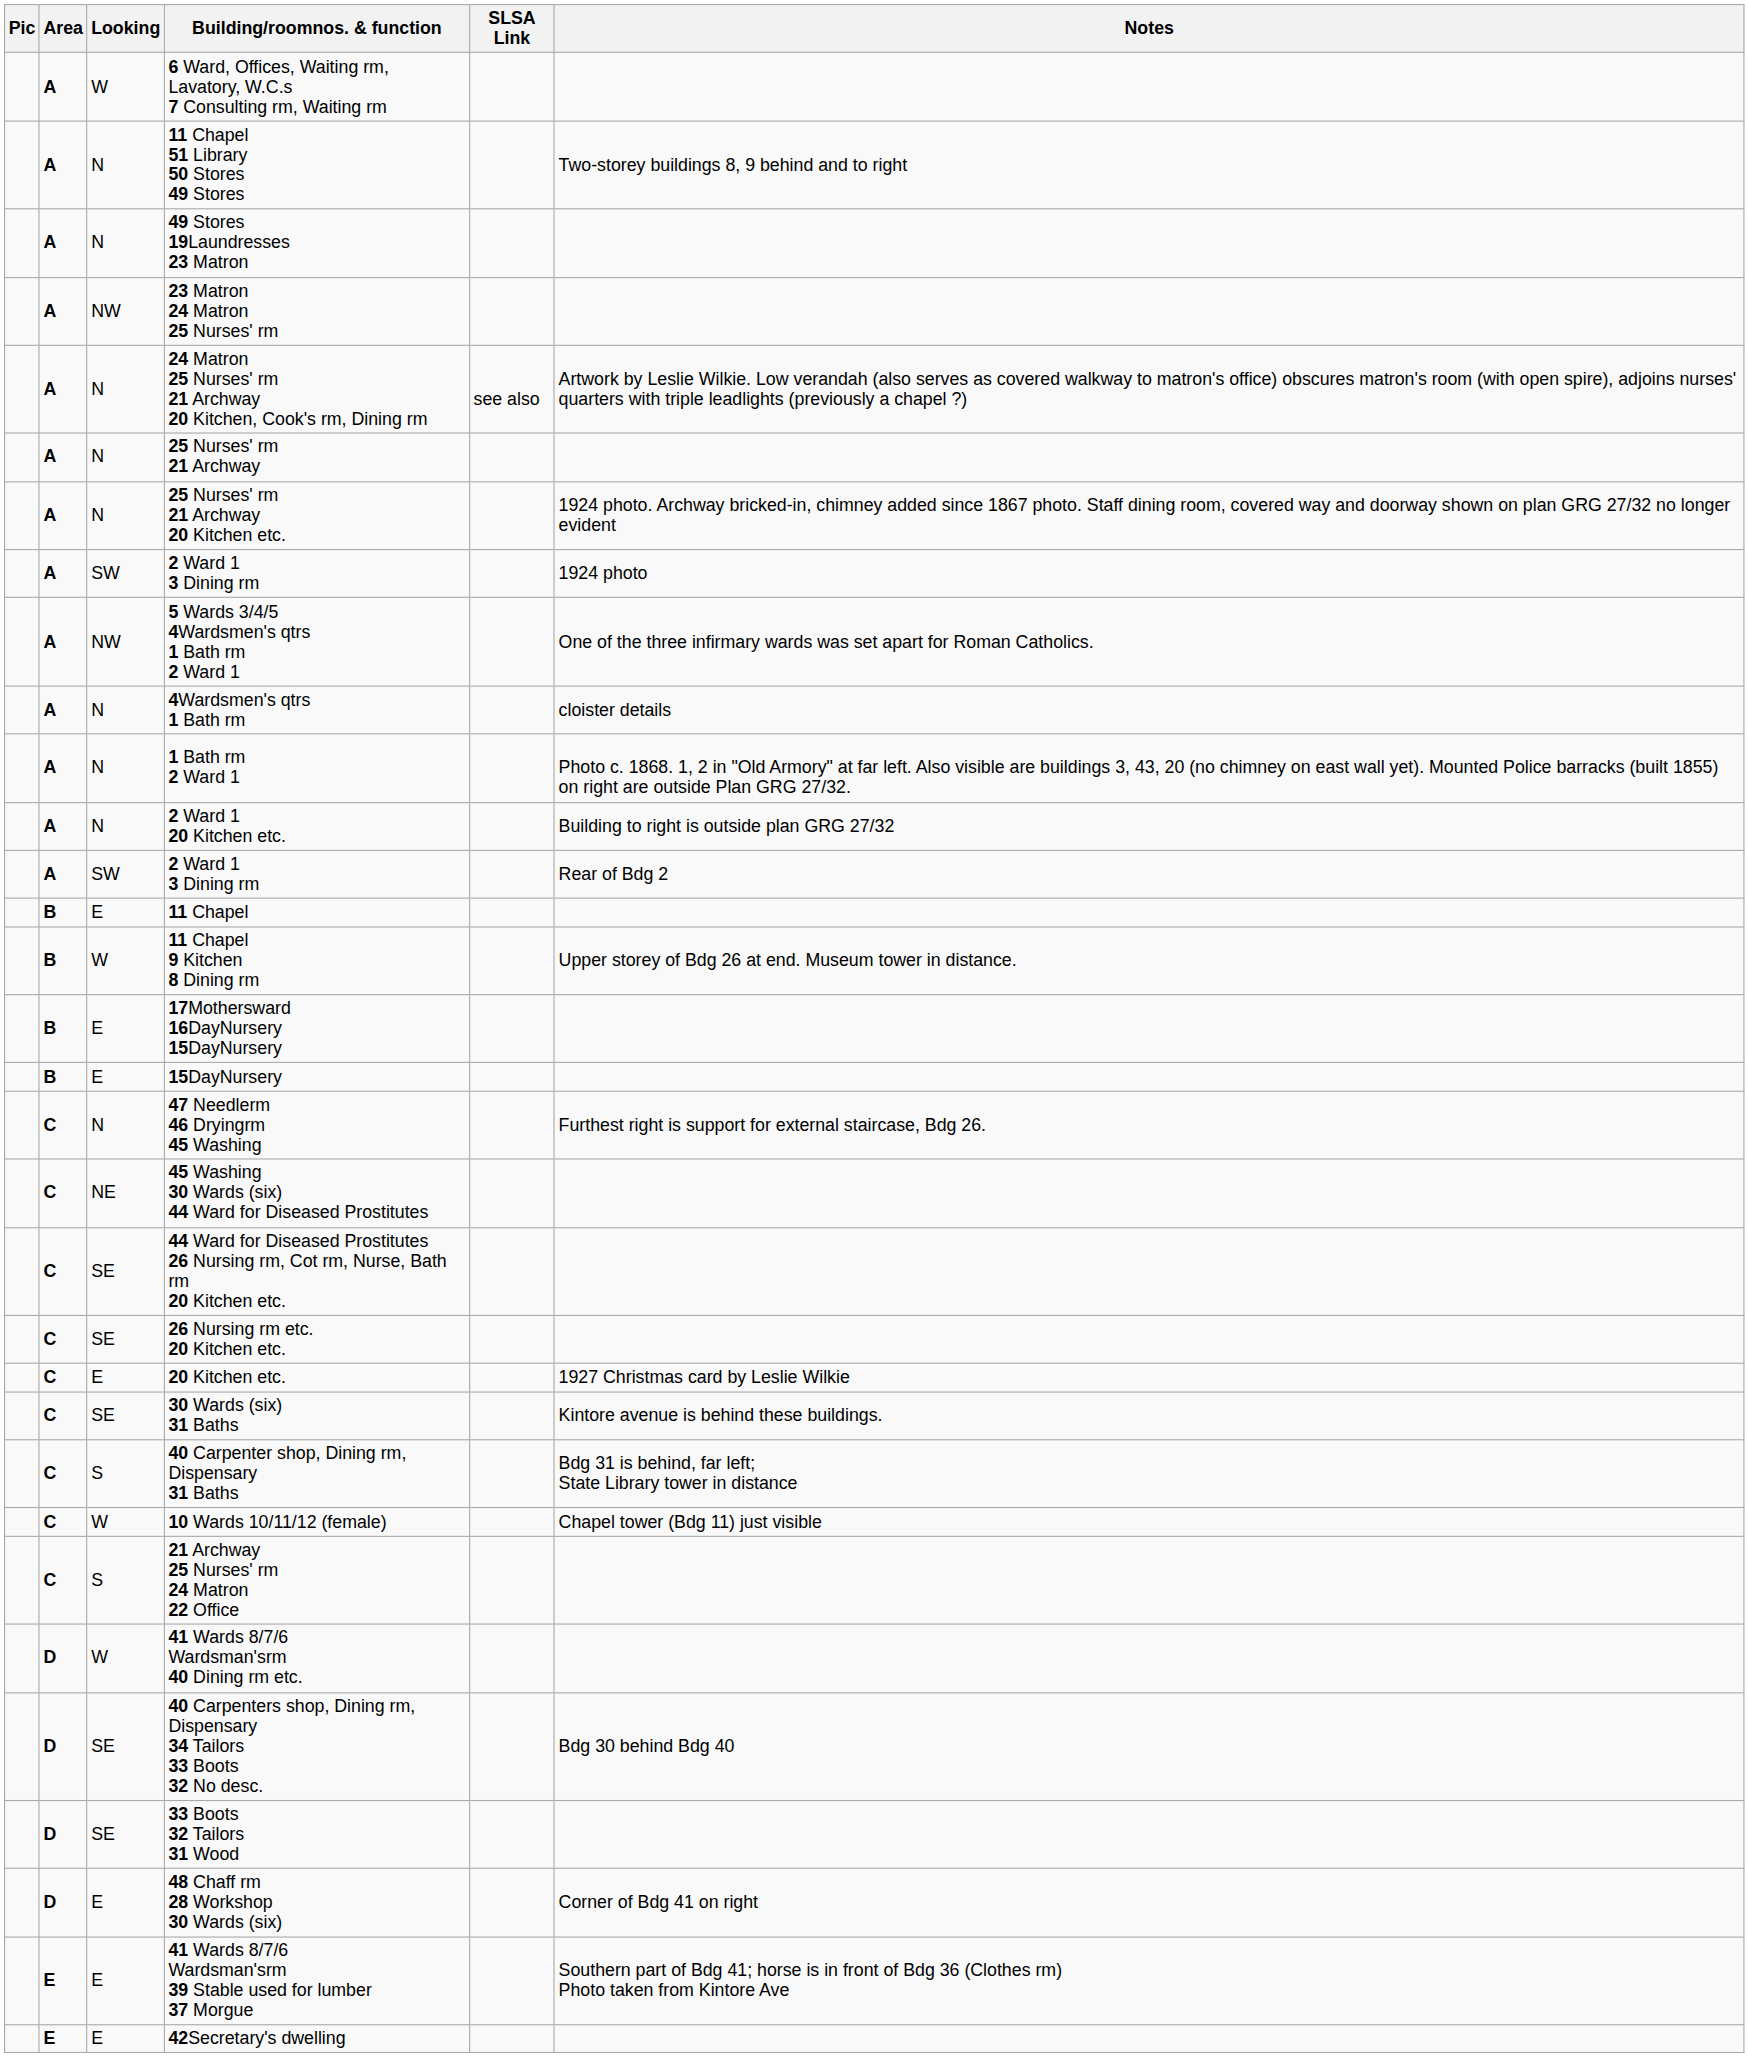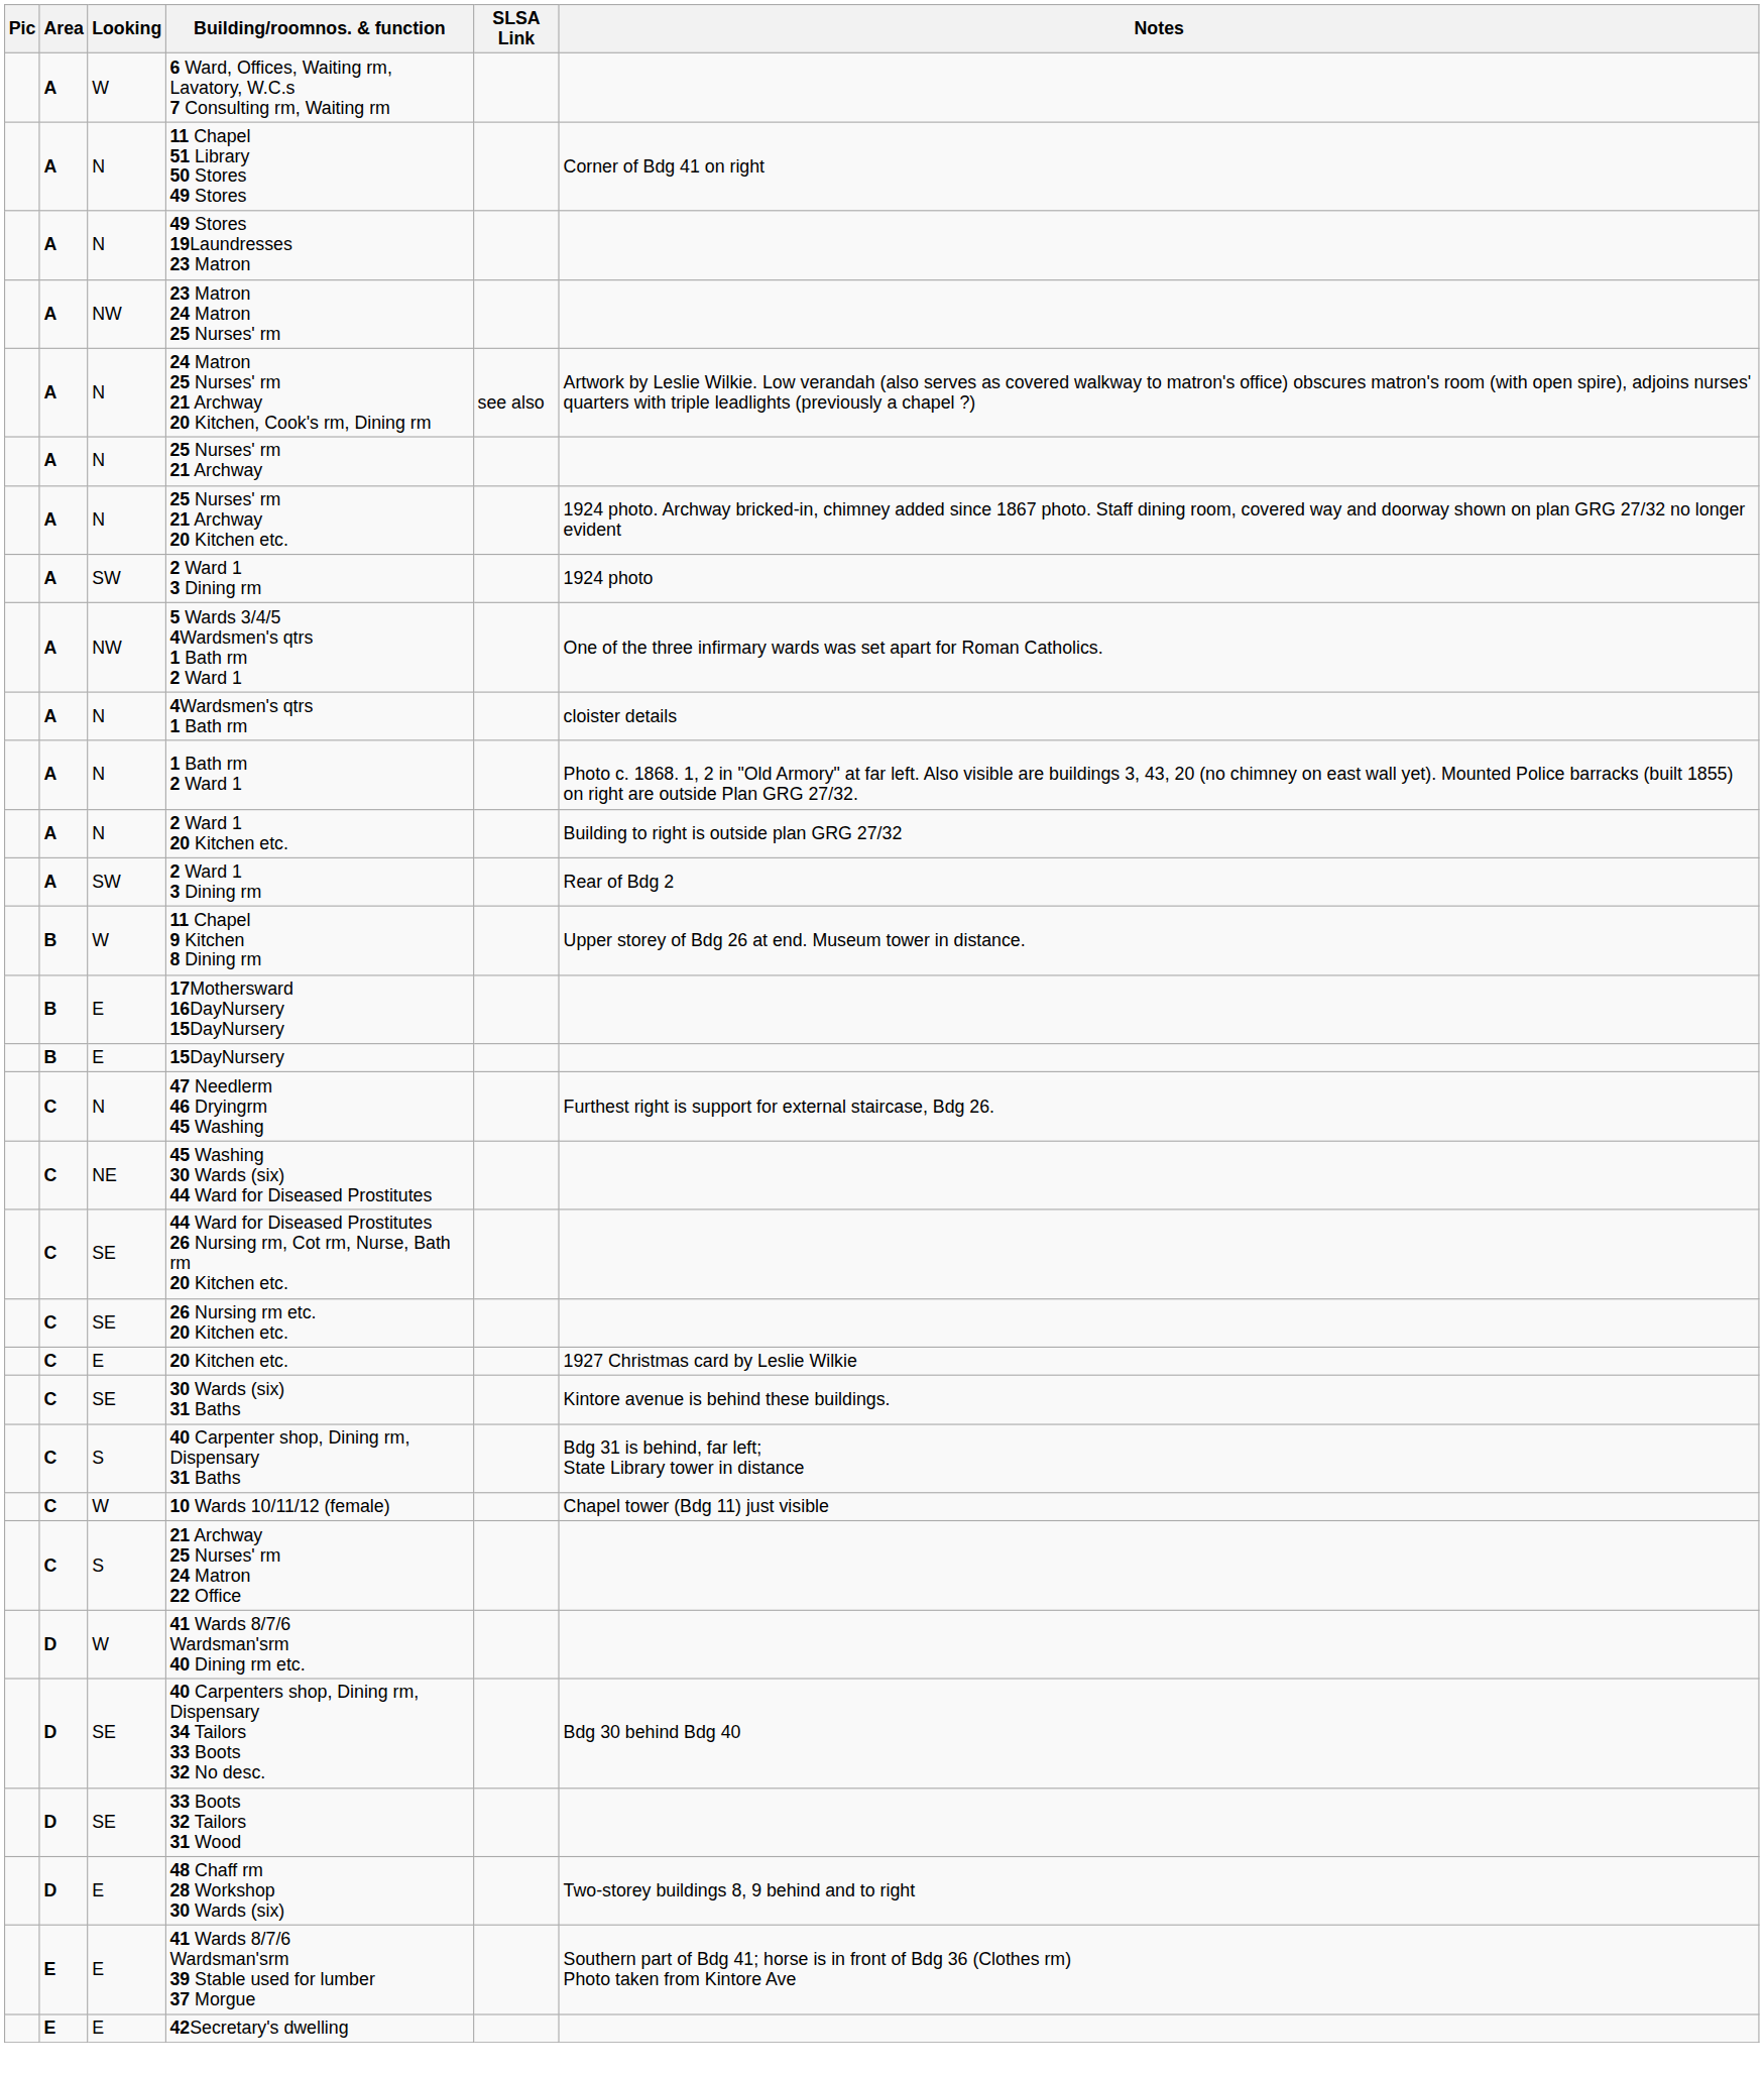 <table class="wikitable">
 <tr>
 <th>Pic</th>
 <th>Area</th>
 <th>Looking</th>
 <th>Building/roomnos. & function</th>
 <th>SLSA Link</th>
 <th>Notes</th>
 </tr>
 <tr>
 <td></td>
 <td><strong>A</strong></td>
 <td>W</td>
 <td><strong>6</strong> Ward, Offices, Waiting rm, Lavatory, W.C.s <br><strong>7</strong> Consulting rm, Waiting rm</td>
 <td></td>
 <td></td>
 </tr>
 <tr>
 <td></td>
 <td><strong>A</strong></td>
 <td>N</td>
 <td><strong>11</strong> Chapel<br><strong>51</strong> Library<br><strong>50</strong> Stores<br><strong>49</strong> Stores</td>
 <td></td>
-<td>Two-storey buildings 8, 9 behind and to right</td>
+<td>Corner of Bdg 41 on right</td>
 </tr>
 <tr>
 <td></td>
 <td><strong>A</strong></td>
 <td>N</td>
 <td><strong>49</strong> Stores<br><strong>19</strong>Laundresses <br><strong>23</strong> Matron</td>
 <td></td>
 <td></td>
 </tr>
 <tr>
 <td></td>
 <td><strong>A</strong></td>
 <td>NW</td>
 <td><strong>23</strong> Matron<br><strong>24</strong> Matron<br><strong>25</strong> Nurses' rm</td>
 <td></td>
 <td></td>
 </tr>
 <tr>
 <td></td>
 <td><strong>A</strong></td>
 <td>N</td>
 <td><strong>24</strong> Matron <br><strong>25</strong> Nurses' rm <br><strong>21</strong> Archway <br><strong>20</strong> Kitchen, Cook's rm, Dining rm</td>
 <td><br>see also<br></td>
 <td>Artwork by Leslie Wilkie. Low verandah (also serves as covered walkway to matron's office) obscures matron's room (with open spire), adjoins nurses' quarters with triple leadlights (previously a chapel ?)</td>
 </tr>
 <tr>
 <td></td>
 <td><strong>A</strong></td>
 <td>N</td>
 <td><strong>25</strong> Nurses' rm<br><strong>21</strong> Archway</td>
 <td></td>
 <td></td>
 </tr>
 <tr>
 <td></td>
 <td><strong>A</strong></td>
 <td>N</td>
 <td><strong>25</strong> Nurses' rm<br><strong>21</strong> Archway<br><strong>20</strong> Kitchen etc.</td>
 <td></td>
 <td>1924 photo. Archway bricked-in, chimney added since 1867 photo. Staff dining room, covered way and doorway shown on plan GRG 27/32 no longer evident</td>
 </tr>
 <tr>
 <td></td>
 <td><strong>A</strong></td>
 <td>SW</td>
 <td><strong>2</strong> Ward 1 <br><strong>3</strong>  Dining rm</td>
 <td></td>
 <td>1924 photo</td>
 </tr>
 <tr>
 <td></td>
 <td><strong>A</strong></td>
 <td>NW</td>
 <td><strong>5</strong> Wards 3/4/5 <br><strong>4</strong>Wardsmen's qtrs <br><strong>1</strong> Bath rm <br><strong>2</strong> Ward 1</td>
 <td></td>
 <td>One of the three infirmary wards was set apart for Roman Catholics.</td>
 </tr>
 <tr>
 <td></td>
 <td><strong>A</strong></td>
 <td>N</td>
 <td><strong>4</strong>Wardsmen's qtrs <br><strong>1</strong> Bath rm</td>
 <td></td>
 <td>cloister details</td>
 </tr>
 <tr>
 <td></td>
 <td><strong>A</strong></td>
 <td>N</td>
 <td><strong>1</strong> Bath rm <br><strong>2</strong> Ward 1</td>
 <td></td>
 <td><br>Photo c. 1868. 1, 2 in "Old Armory" at far left. Also visible are buildings 3, 43, 20 (no chimney on east wall yet). Mounted Police barracks (built 1855) on right are outside Plan GRG 27/32.</td>
 </tr>
 <tr>
 <td></td>
 <td><strong>A</strong></td>
 <td>N</td>
 <td><strong>2</strong> Ward 1 <br><strong>20</strong> Kitchen etc.</td>
 <td></td>
 <td>Building to right is outside plan GRG 27/32</td>
 </tr>
 <tr>
 <td></td>
 <td><strong>A</strong></td>
 <td>SW</td>
 <td><strong>2</strong> Ward 1 <br><strong>3</strong> Dining rm</td>
 <td></td>
 <td>Rear of Bdg 2</td>
-</tr>
-<tr>
-<td></td>
-<td><strong>B</strong></td>
-<td>E</td>
-<td><strong>11</strong> Chapel</td>
-<td></td>
-<td></td>
 </tr>
 <tr>
 <td></td>
 <td><strong>B</strong></td>
 <td>W</td>
 <td><strong>11</strong> Chapel <br><strong>9</strong> Kitchen <br><strong>8</strong> Dining rm</td>
 <td></td>
 <td>Upper storey of Bdg 26 at end. Museum tower in distance.</td>
 </tr>
 <tr>
 <td></td>
 <td><strong>B</strong></td>
 <td>E</td>
 <td><strong>17</strong>Mothersward <br><strong>16</strong>DayNursery <br><strong>15</strong>DayNursery</td>
 <td></td>
 <td></td>
 </tr>
 <tr>
 <td></td>
 <td><strong>B</strong></td>
 <td>E</td>
 <td><strong>15</strong>DayNursery</td>
 <td></td>
 <td></td>
 </tr>
 <tr>
 <td></td>
 <td><strong>C</strong></td>
 <td>N</td>
 <td><strong>47</strong> Needlerm <br><strong>46</strong> Dryingrm <br><strong>45</strong> Washing</td>
 <td></td>
 <td>Furthest right is support for external staircase, Bdg 26.</td>
 </tr>
 <tr>
 <td></td>
 <td><strong>C</strong></td>
 <td>NE</td>
 <td><strong>45</strong> Washing <br><strong>30</strong> Wards (six) <br><strong>44</strong> Ward for Diseased Prostitutes</td>
 <td></td>
 <td></td>
 </tr>
 <tr>
 <td></td>
 <td><strong>C</strong></td>
 <td>SE</td>
 <td><strong>44</strong> Ward for Diseased Prostitutes<br><strong>26</strong> Nursing rm, Cot rm, Nurse, Bath rm<br><strong>20</strong> Kitchen etc.</td>
 <td></td>
 <td></td>
 </tr>
 <tr>
 <td></td>
 <td><strong>C</strong></td>
 <td>SE</td>
 <td><strong>26</strong> Nursing rm etc.<br><strong>20</strong> Kitchen etc.</td>
 <td></td>
 <td></td>
 </tr>
 <tr>
 <td></td>
 <td><strong>C</strong></td>
 <td>E</td>
 <td><strong>20</strong> Kitchen etc.</td>
 <td></td>
 <td>1927 Christmas card by Leslie Wilkie</td>
 </tr>
 <tr>
 <td></td>
 <td><strong>C</strong></td>
 <td>SE</td>
 <td><strong>30</strong> Wards (six)<br><strong>31</strong> Baths</td>
 <td></td>
 <td>Kintore avenue is behind these buildings.</td>
 </tr>
 <tr>
 <td></td>
 <td><strong>C</strong></td>
 <td>S</td>
 <td><strong>40</strong> Carpenter shop, Dining rm, Dispensary<br><strong>31</strong> Baths</td>
 <td></td>
 <td>Bdg 31 is behind, far left;<br>State Library tower in distance</td>
 </tr>
 <tr>
 <td></td>
 <td><strong>C</strong></td>
 <td>W</td>
 <td><strong>10</strong> Wards 10/11/12 (female)</td>
 <td></td>
 <td>Chapel tower (Bdg 11) just visible</td>
 </tr>
 <tr>
 <td></td>
 <td><strong>C</strong></td>
 <td>S</td>
 <td><strong>21</strong> Archway<br><strong>25</strong> Nurses' rm<br><strong>24</strong> Matron <br><strong>22</strong> Office</td>
 <td></td>
 <td></td>
 </tr>
 <tr>
 <td></td>
 <td><strong>D</strong></td>
 <td>W</td>
 <td><strong>41</strong> Wards 8/7/6 <br>Wardsman'srm<br><strong>40</strong> Dining rm etc.</td>
 <td></td>
 <td></td>
 </tr>
 <tr>
 <td></td>
 <td><strong>D</strong></td>
 <td>SE</td>
 <td><strong>40</strong> Carpenters shop, Dining rm, Dispensary<br><strong>34</strong> Tailors<br><strong>33</strong> Boots<br><strong>32</strong> No desc.</td>
 <td></td>
 <td>Bdg 30 behind Bdg 40</td>
 </tr>
 <tr>
 <td></td>
 <td><strong>D</strong></td>
 <td>SE</td>
 <td><strong>33</strong> Boots<br><strong>32</strong> Tailors <br><strong>31</strong> Wood</td>
 <td></td>
 <td></td>
 </tr>
 <tr>
 <td></td>
 <td><strong>D</strong></td>
 <td>E</td>
 <td><strong>48</strong> Chaff rm<br><strong>28</strong> Workshop<br><strong>30</strong> Wards (six)</td>
 <td></td>
-<td>Corner of Bdg 41 on right</td>
+<td>Two-storey buildings 8, 9 behind and to right</td>
 </tr>
 <tr>
 <td></td>
 <td><strong>E</strong></td>
 <td>E</td>
 <td><strong>41</strong> Wards 8/7/6 <br>Wardsman'srm <br><strong>39</strong> Stable used for lumber <br><strong>37</strong> Morgue</td>
 <td></td>
 <td>Southern part of Bdg 41; horse is in front of Bdg 36 (Clothes rm)<br>Photo taken from Kintore Ave</td>
 </tr>
 <tr>
 <td></td>
 <td><strong>E</strong></td>
 <td>E</td>
 <td><strong>42</strong>Secretary's dwelling</td>
 <td></td>
 <td></td>
 </tr>
 </table>
